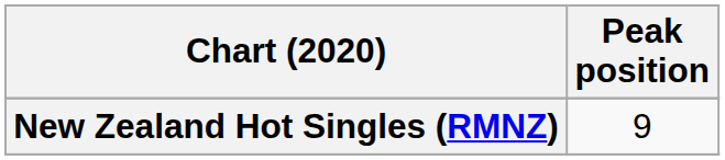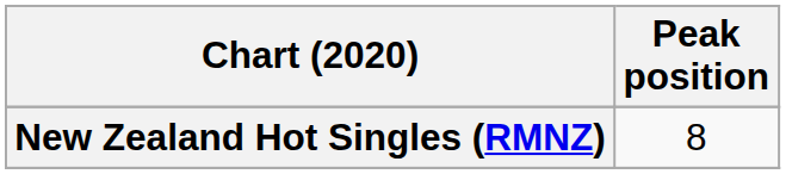 <table class="wikitable sortable plainrowheaders" style="text-align:center">
 <tr>
 <th scope="col">Chart (2020)</th>
 <th scope="col">Peak<br>position</th>
 </tr>
 <tr>
 </tr>
 <tr>
 <th scope="row">New Zealand Hot Singles (<a href='#'>RMNZ</a>)</th>
-<td>9</td>
+<td>8</td>
 </tr>
 <tr>
 </tr>
 <tr>
 </tr>
 <tr>
 </tr>
 <tr>
 </tr>
 </table>
